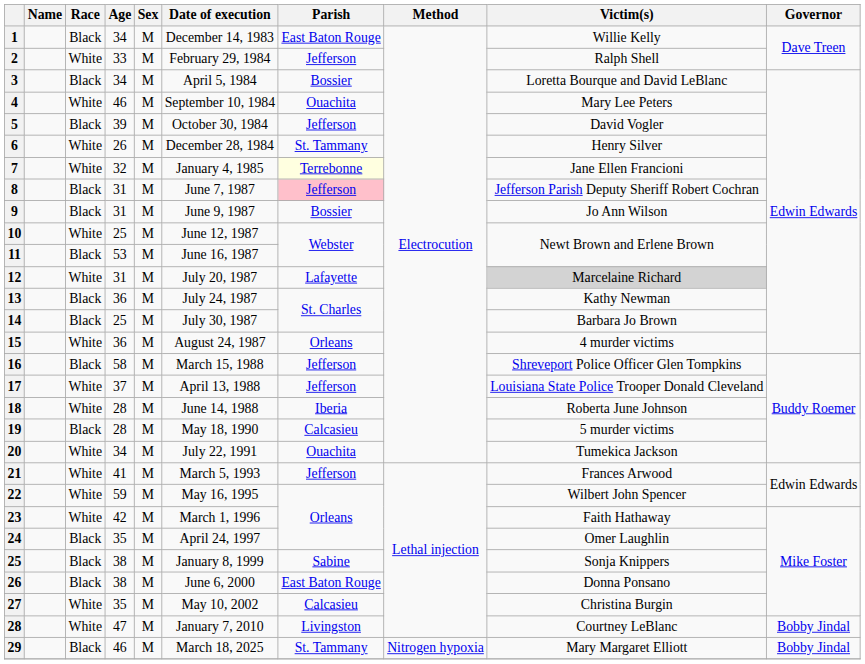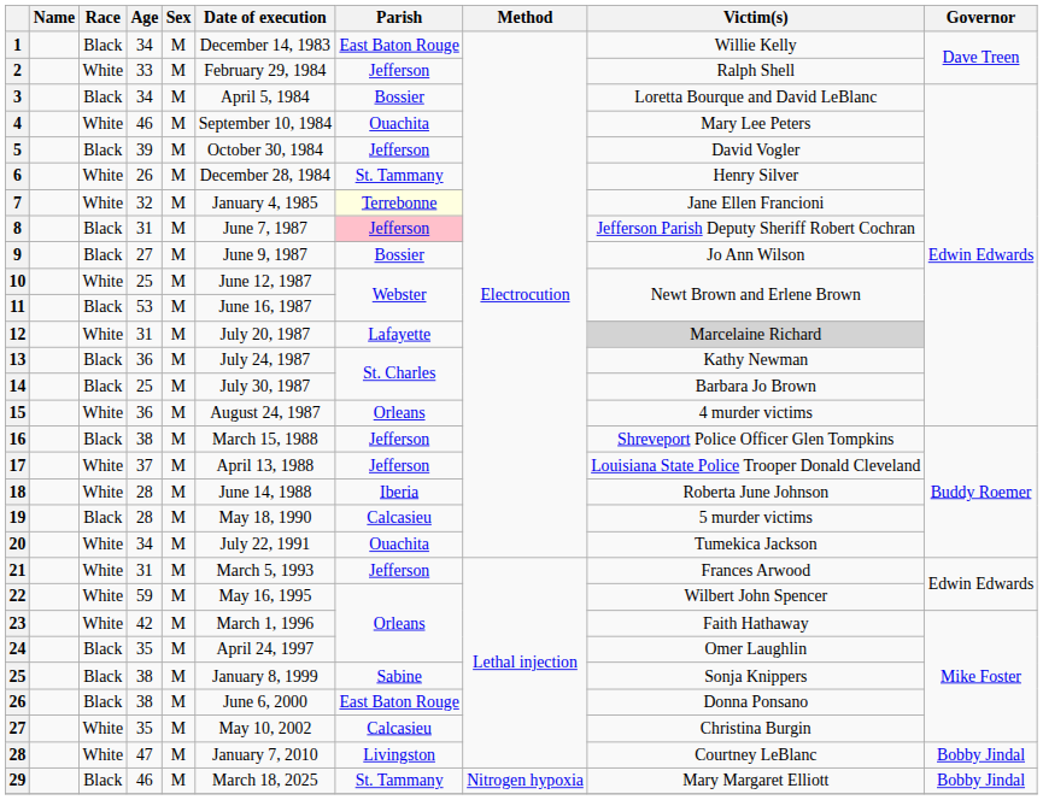 <table class="wikitable sortable" style="text-align:center;">
 <tr>
 <th scope="col"></th>
 <th scope="col">Name</th>
 <th scope="col">Race</th>
 <th scope="col">Age</th>
 <th scope="col">Sex</th>
 <th scope="col" data-sort-type="date">Date of execution</th>
 <th scope="col">Parish</th>
 <th scope="col">Method</th>
 <th scope="col">Victim(s)</th>
 <th scope="col">Governor</th>
 </tr>
 <tr>
 <th scope="row">1</th>
 <td></td>
 <td>Black</td>
 <td>34</td>
 <td>M</td>
 <td>December 14, 1983</td>
 <td><a href='#'>East Baton Rouge</a></td>
 <td rowspan="20"><a href='#'>Electrocution</a></td>
 <td>Willie Kelly</td>
 <td rowspan="2"><a href='#'>Dave Treen</a></td>
 </tr>
 <tr>
 <th scope="row">2</th>
 <td></td>
 <td>White</td>
 <td>33</td>
 <td>M</td>
 <td>February 29, 1984</td>
 <td><a href='#'>Jefferson</a></td>
 <td>Ralph Shell</td>
 </tr>
 <tr>
 <th scope="row">3</th>
 <td></td>
 <td>Black</td>
 <td>34</td>
 <td>M</td>
 <td>April 5, 1984</td>
 <td><a href='#'>Bossier</a></td>
 <td>Loretta Bourque and David LeBlanc</td>
 <td rowspan="13"><a href='#'>Edwin Edwards</a></td>
 </tr>
 <tr>
 <th scope="row">4</th>
 <td></td>
 <td>White</td>
 <td>46</td>
 <td>M</td>
 <td>September 10, 1984</td>
 <td><a href='#'>Ouachita</a></td>
 <td>Mary Lee Peters</td>
 </tr>
 <tr>
 <th scope="row">5</th>
 <td></td>
 <td>Black</td>
 <td>39</td>
 <td>M</td>
 <td>October 30, 1984</td>
 <td><a href='#'>Jefferson</a></td>
 <td>David Vogler</td>
 </tr>
 <tr>
 <th scope="row">6</th>
 <td></td>
 <td>White</td>
 <td>26</td>
 <td>M</td>
 <td>December 28, 1984</td>
 <td><a href='#'>St. Tammany</a></td>
 <td>Henry Silver</td>
 </tr>
 <tr>
 <th scope="row">7</th>
 <td></td>
 <td>White</td>
 <td>32</td>
 <td>M</td>
 <td>January 4, 1985</td>
 <td style="background: lightyellow;"><a href='#'>Terrebonne</a></td>
 <td>Jane Ellen Francioni</td>
 </tr>
 <tr>
 <th scope="row">8</th>
 <td></td>
 <td>Black</td>
 <td>31</td>
 <td>M</td>
 <td>June 7, 1987</td>
 <td style="background: pink;"><a href='#'>Jefferson</a></td>
 <td><a href='#'>Jefferson Parish</a> Deputy Sheriff Robert Cochran</td>
 </tr>
 <tr>
 <th scope="row">9</th>
 <td></td>
 <td>Black</td>
-<td>31</td>
+<td>27</td>
 <td>M</td>
 <td>June 9, 1987</td>
 <td><a href='#'>Bossier</a></td>
 <td>Jo Ann Wilson</td>
 </tr>
 <tr>
 <th scope="row">10</th>
 <td></td>
 <td>White</td>
 <td>25</td>
 <td>M</td>
 <td>June 12, 1987</td>
 <td rowspan="2"><a href='#'>Webster</a></td>
 <td rowspan="2">Newt Brown and Erlene Brown</td>
 </tr>
 <tr>
 <th scope="row">11</th>
 <td></td>
 <td>Black</td>
 <td>53</td>
 <td>M</td>
 <td>June 16, 1987</td>
 </tr>
 <tr>
 <th scope="row">12</th>
 <td></td>
 <td>White</td>
 <td>31</td>
 <td>M</td>
 <td>July 20, 1987</td>
 <td><a href='#'>Lafayette</a></td>
 <td style="background: lightgrey;">Marcelaine Richard</td>
 </tr>
 <tr>
 <th scope="row">13</th>
 <td></td>
 <td>Black</td>
 <td>36</td>
 <td>M</td>
 <td>July 24, 1987</td>
 <td rowspan="2"><a href='#'>St. Charles</a></td>
 <td>Kathy Newman</td>
 </tr>
 <tr>
 <th scope="row">14</th>
 <td></td>
 <td>Black</td>
 <td>25</td>
 <td>M</td>
 <td>July 30, 1987</td>
 <td>Barbara Jo Brown</td>
 </tr>
 <tr>
 <th scope="row">15</th>
 <td></td>
 <td>White</td>
 <td>36</td>
 <td>M</td>
 <td>August 24, 1987</td>
 <td><a href='#'>Orleans</a></td>
 <td>4 murder victims</td>
 </tr>
 <tr>
 <th scope="row">16</th>
 <td></td>
 <td>Black</td>
-<td>58</td>
+<td>38</td>
 <td>M</td>
 <td>March 15, 1988</td>
 <td><a href='#'>Jefferson</a></td>
 <td><a href='#'>Shreveport</a> Police Officer Glen Tompkins</td>
 <td rowspan="5"><a href='#'>Buddy Roemer</a></td>
 </tr>
 <tr>
 <th scope="row">17</th>
 <td></td>
 <td>White</td>
 <td>37</td>
 <td>M</td>
 <td>April 13, 1988</td>
 <td><a href='#'>Jefferson</a></td>
 <td><a href='#'>Louisiana State Police</a> Trooper Donald Cleveland</td>
 </tr>
 <tr>
 <th scope="row">18</th>
 <td></td>
 <td>White</td>
 <td>28</td>
 <td>M</td>
 <td>June 14, 1988</td>
 <td><a href='#'>Iberia</a></td>
 <td>Roberta June Johnson</td>
 </tr>
 <tr>
 <th scope="row">19</th>
 <td></td>
 <td>Black</td>
 <td>28</td>
 <td>M</td>
 <td>May 18, 1990</td>
 <td><a href='#'>Calcasieu</a></td>
 <td>5 murder victims</td>
 </tr>
 <tr>
 <th scope="row">20</th>
 <td></td>
 <td>White</td>
 <td>34</td>
 <td>M</td>
 <td>July 22, 1991</td>
 <td><a href='#'>Ouachita</a></td>
 <td>Tumekica Jackson</td>
 </tr>
 <tr>
 <th scope="row">21</th>
 <td></td>
 <td>White</td>
-<td>41</td>
+<td>31</td>
 <td>M</td>
 <td>March 5, 1993</td>
 <td><a href='#'>Jefferson</a></td>
 <td rowspan="8"><a href='#'>Lethal injection</a></td>
 <td>Frances Arwood</td>
 <td rowspan="2">Edwin Edwards</td>
 </tr>
 <tr>
 <th scope="row">22</th>
 <td></td>
 <td>White</td>
 <td>59</td>
 <td>M</td>
 <td>May 16, 1995</td>
 <td rowspan="3"><a href='#'>Orleans</a></td>
 <td>Wilbert John Spencer</td>
 </tr>
 <tr>
 <th scope="row">23</th>
 <td></td>
 <td>White</td>
 <td>42</td>
 <td>M</td>
 <td>March 1, 1996</td>
 <td>Faith Hathaway</td>
 <td rowspan="5"><a href='#'>Mike Foster</a></td>
 </tr>
 <tr>
 <th scope="row">24</th>
 <td></td>
 <td>Black</td>
 <td>35</td>
 <td>M</td>
 <td>April 24, 1997</td>
 <td>Omer Laughlin</td>
 </tr>
 <tr>
 <th scope="row">25</th>
 <td></td>
 <td>Black</td>
 <td>38</td>
 <td>M</td>
 <td>January 8, 1999</td>
 <td><a href='#'>Sabine</a></td>
 <td>Sonja Knippers</td>
 </tr>
 <tr>
 <th scope="row">26</th>
 <td></td>
 <td>Black</td>
 <td>38</td>
 <td>M</td>
 <td>June 6, 2000</td>
 <td><a href='#'>East Baton Rouge</a></td>
 <td>Donna Ponsano</td>
 </tr>
 <tr>
 <th scope="row">27</th>
 <td></td>
 <td>White</td>
 <td>35</td>
 <td>M</td>
 <td>May 10, 2002</td>
 <td><a href='#'>Calcasieu</a></td>
 <td>Christina Burgin</td>
 </tr>
 <tr>
 <th scope="row">28</th>
 <td></td>
 <td>White</td>
 <td>47</td>
 <td>M</td>
 <td>January 7, 2010</td>
 <td><a href='#'>Livingston</a></td>
 <td>Courtney LeBlanc</td>
 <td><a href='#'>Bobby Jindal</a></td>
 </tr>
 <tr>
 <th scope="row">29</th>
 <td></td>
 <td>Black</td>
 <td>46</td>
 <td>M</td>
 <td>March 18, 2025</td>
 <td><a href='#'>St. Tammany</a></td>
 <td rowspan="1"><a href='#'>Nitrogen hypoxia</a></td>
 <td>Mary Margaret Elliott</td>
 <td><a href='#'>Bobby Jindal</a></td>
 </tr>
 <tr>
 </tr>
 </table>
